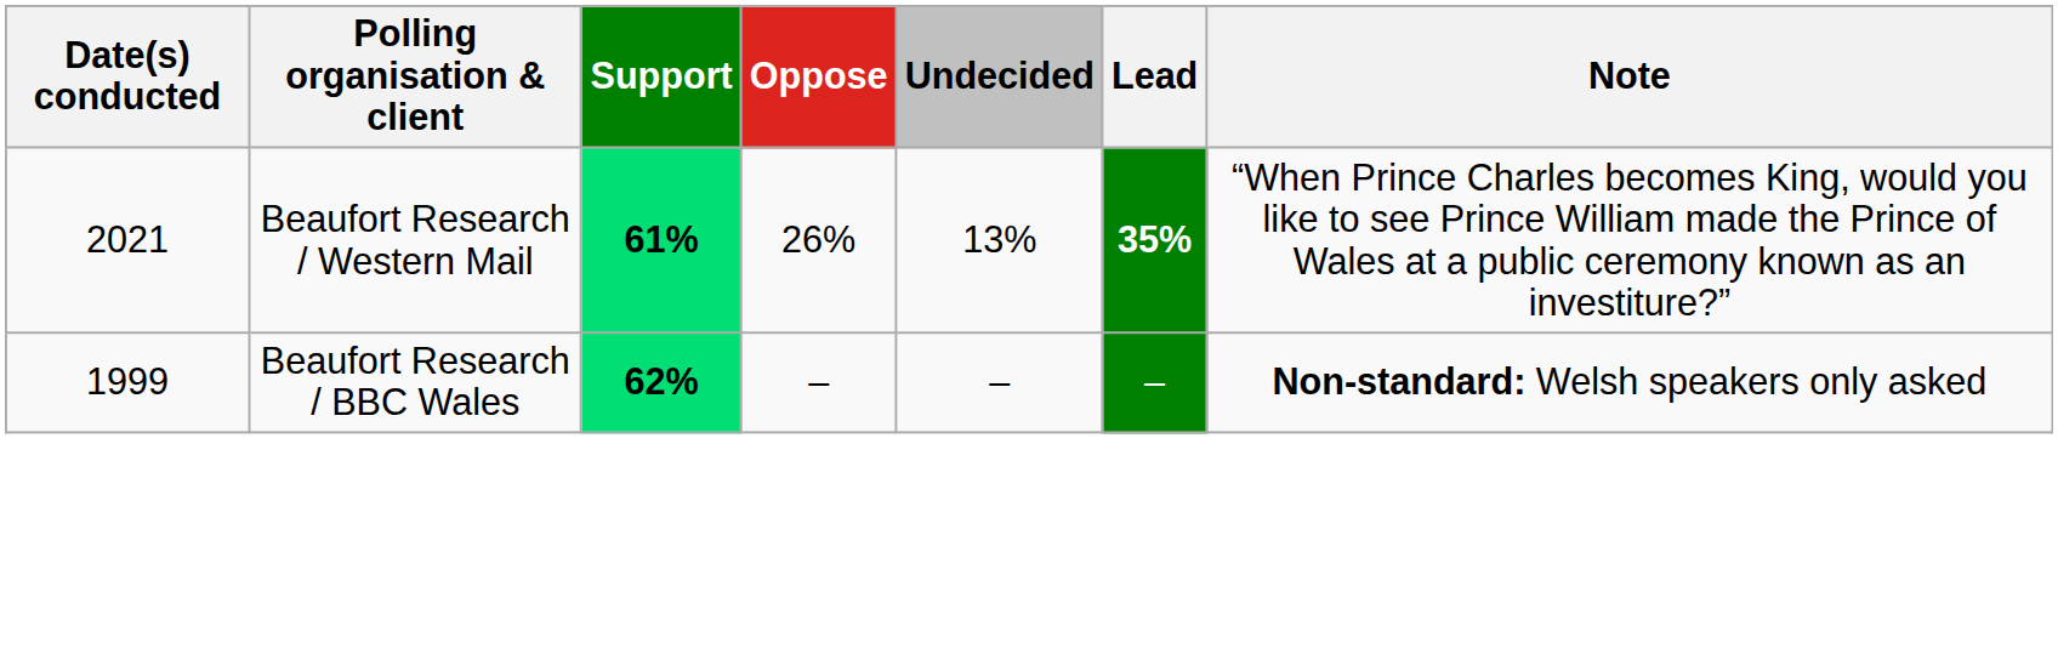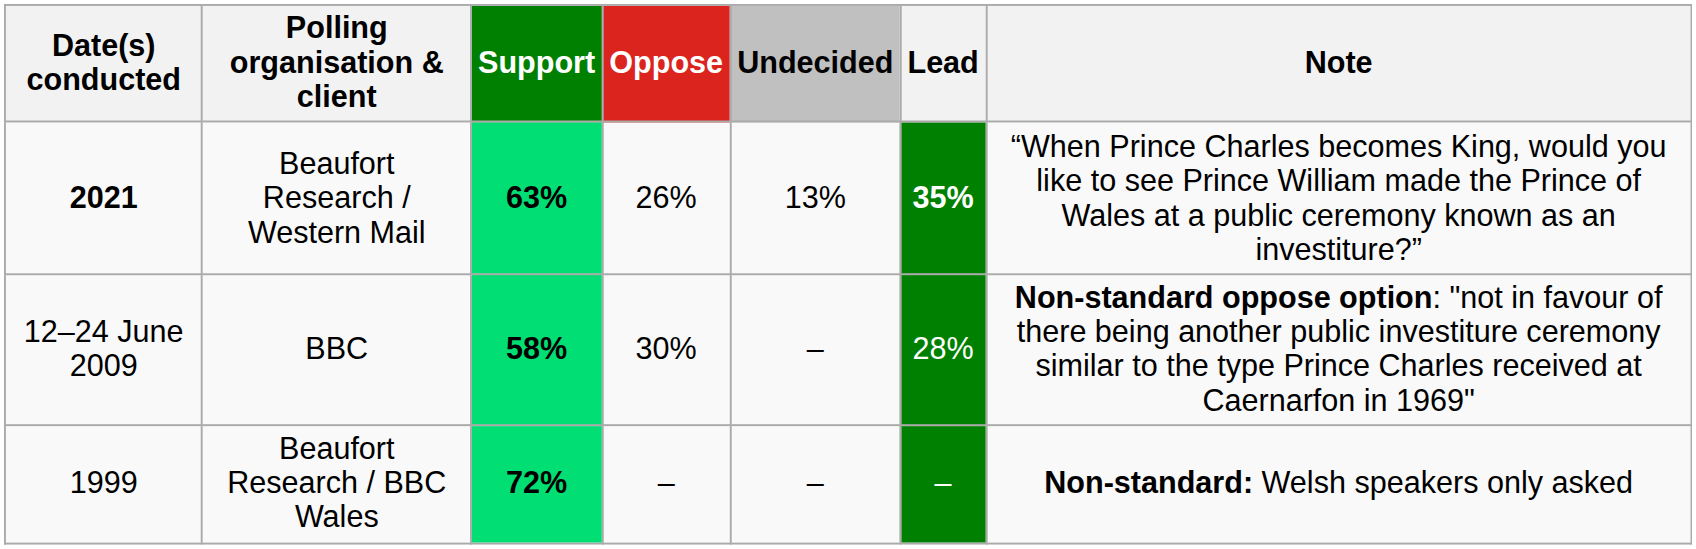 <table class="wikitable" style="text-align:center" width="100%">
 <tr>
 <th>Date(s) conducted</th>
 <th>Polling organisation & client</th>
 <th style="background:green; color:white;">Support</th>
 <th style="background:#dc241f; color:white;">Oppose</th>
 <th style="background:silver;">Undecided</th>
 <th>Lead</th>
 <th>Note</th>
 </tr>
 <tr>
-<td>2021</td>
+<td><strong>2021</strong></td>
 <td>Beaufort Research / Western Mail</td>
-<td style="background: rgb(1,223,116);"><strong>61%</strong></td>
+<td style="background: rgb(1,223,116);"><strong>63%</strong></td>
 <td>26%</td>
 <td>13%</td>
 <td style="background:green; color:white;"><strong>35%</strong></td>
 <td>“When Prince Charles becomes King, would you like to see Prince William made the Prince of Wales at a public ceremony known as an investiture?”</td>
 </tr>
 <tr>
+<td>12–24 June 2009</td>
+<td>BBC</td>
+<td style="background: rgb(1,223,116);"><strong>58%</strong></td>
+<td>30%</td>
+<td>–</td>
+<td style="background:green; color:white;">28%</td>
+<td><strong>Non-standard oppose option</strong>: "not in favour of there being another public investiture ceremony similar to the type Prince Charles received at Caernarfon in 1969"</td>
+</tr>
+<tr>
 <td>1999</td>
 <td>Beaufort Research / BBC Wales</td>
-<td style="background: rgb(1,223,116);"><strong>62%</strong></td>
+<td style="background: rgb(1,223,116);"><strong>72%</strong></td>
 <td>–</td>
 <td>–</td>
 <td style="background:green; color:white;">–</td>
 <td><strong>Non-standard:</strong> Welsh speakers only asked</td>
 </tr>
 </table>
